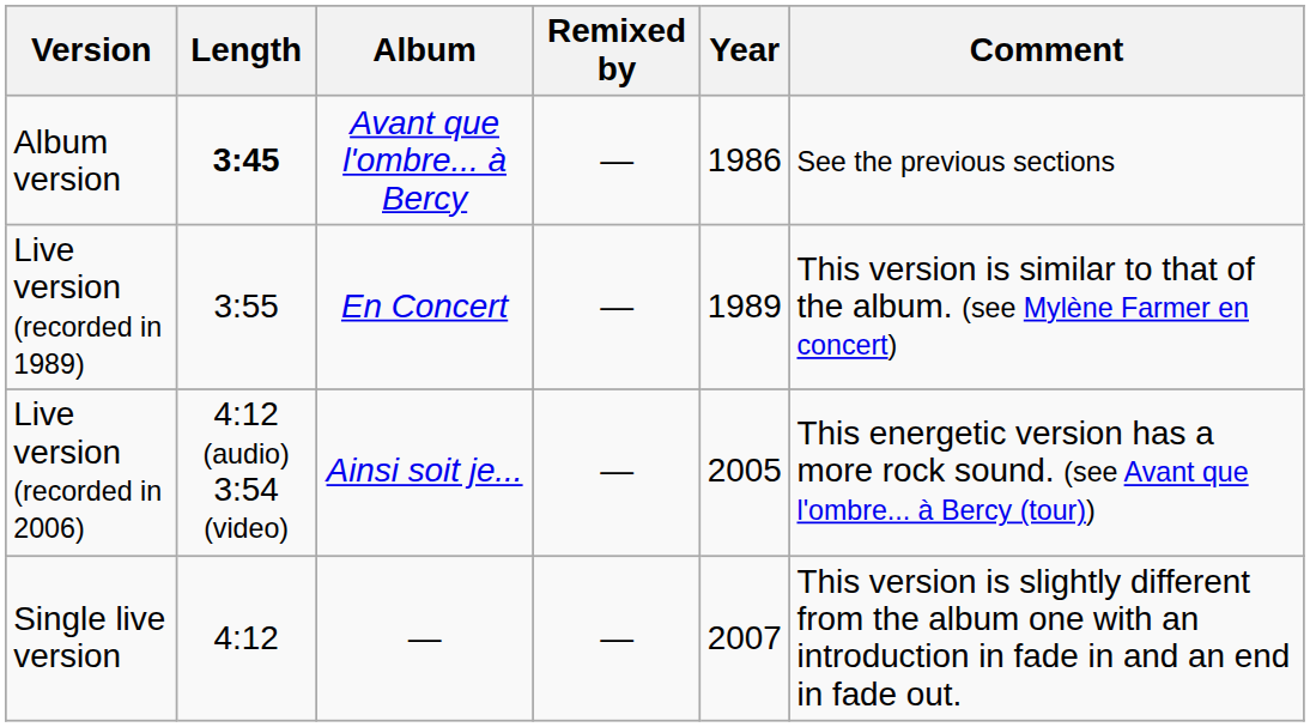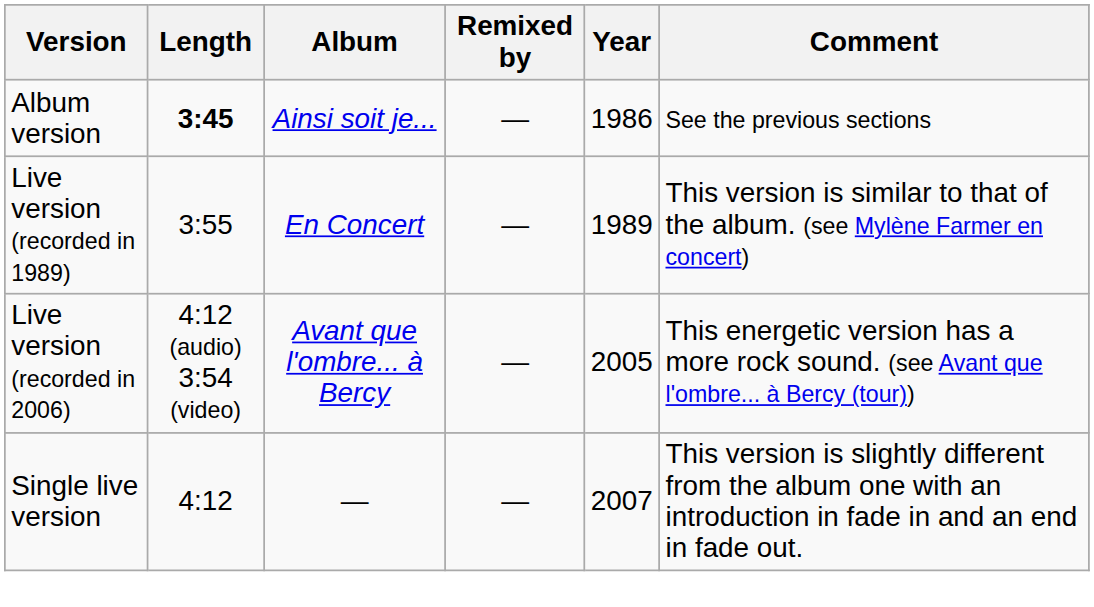 <table class="wikitable sortable" width="100%" border="1">
 <tr>
 <th>Version</th>
 <th>Length</th>
 <th>Album</th>
 <th>Remixed by</th>
 <th>Year</th>
 <th>Comment</th>
 </tr>
 <tr>
 <td>Album version</td>
 <td align=center><strong>3:45</strong></td>
-<td align=center><em><a href='#'>Avant que l'ombre... à Bercy</a></em></td>
+<td align=center><em><a href='#'>Ainsi soit je...</a></em></td>
 <td align=center>—</td>
 <td align=center>1986</td>
 <td><small>See the previous sections</small></td>
 </tr>
 <tr>
 <td>Live version <br><small>(recorded in 1989)</small></td>
 <td align=center>3:55</td>
 <td align=center><em><a href='#'>En Concert</a></em></td>
 <td align=center>—</td>
 <td align=center>1989</td>
 <td>This version is similar to that of the album. <small>(see <a href='#'>Mylène Farmer en concert</a>)</small></td>
 </tr>
 <tr>
 <td>Live version <br><small>(recorded in 2006)</small></td>
 <td align=center>4:12 <small>(audio)</small> <br> 3:54 <small>(video)</small></td>
-<td align=center><em><a href='#'>Ainsi soit je...</a></em></td>
+<td align=center><em><a href='#'>Avant que l'ombre... à Bercy</a></em></td>
 <td align=center>—</td>
 <td align=center>2005</td>
 <td>This energetic version has a more rock sound. <small>(see <a href='#'>Avant que l'ombre... à Bercy (tour)</a>)</small></td>
 </tr>
 <tr>
 <td>Single live version</td>
 <td align=center>4:12</td>
 <td align=center>—</td>
 <td align=center>—</td>
 <td align=center>2007</td>
 <td>This version is slightly different from the album one with an introduction in fade in and an end in fade out.</td>
 </tr>
 </table>
